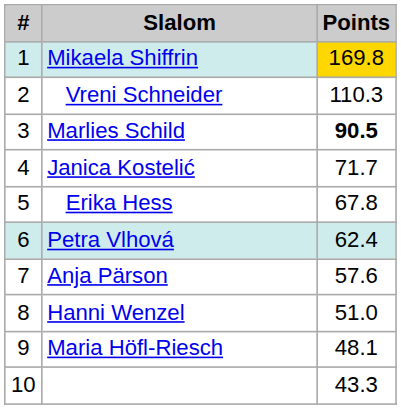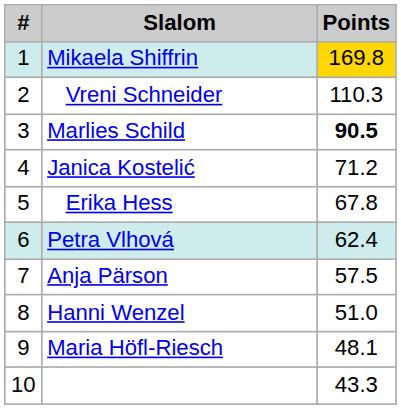 <table class="wikitable plainrowheaders" style="background:#fff; font-size:86%; line-height:16px; border:grey solid 1px; border-collapse:collapse">
 <tr>
 <th style="background-color: #ccc;" width="10">#</th>
 <th style="background-color: #ccc;" width="155">Slalom</th>
 <th style="background:#ccc; width:20%">Points</th>
 </tr>
 <tr style="background:#CFECEC">
 <td align=center>1</td>
 <td> <a href='#'>Mikaela Shiffrin</a></td>
 <td bgcolor=gold align=center>169.8</td>
 </tr>
 <tr>
 <td align=center>2</td>
 <td>   <a href='#'>Vreni Schneider</a></td>
 <td align=center>110.3</td>
 </tr>
 <tr>
 <td align=center>3</td>
 <td> <a href='#'>Marlies Schild</a></td>
 <td align=center><strong>90.5</strong></td>
 </tr>
 <tr>
 <td align=center>4</td>
 <td> <a href='#'>Janica Kostelić</a></td>
-<td align=center>71.7</td>
+<td align=center>71.2</td>
 </tr>
 <tr>
 <td align=center>5</td>
 <td>   <a href='#'>Erika Hess</a></td>
 <td align=center>67.8</td>
 </tr>
 <tr style="background:#CFECEC">
 <td align=center>6</td>
 <td> <a href='#'>Petra Vlhová</a></td>
 <td align=center>62.4</td>
 </tr>
 <tr>
 <td align=center>7</td>
 <td> <a href='#'>Anja Pärson</a></td>
-<td align=center>57.6</td>
+<td align=center>57.5</td>
 </tr>
 <tr>
 <td align=center>8</td>
 <td> <a href='#'>Hanni Wenzel</a></td>
 <td align=center>51.0</td>
 </tr>
 <tr>
 <td align=center>9</td>
 <td> <a href='#'>Maria Höfl-Riesch</a></td>
 <td align=center>48.1</td>
 </tr>
 <tr>
 <td align=center>10</td>
 <td></td>
 <td align=center>43.3</td>
 </tr>
 </table>
